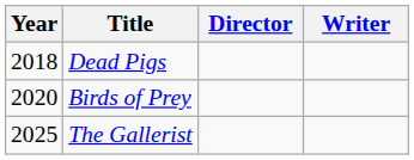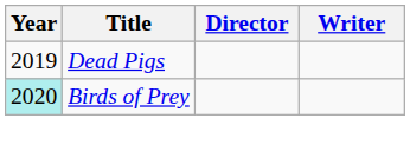 <table class="wikitable">
 <tr>
 <th>Year</th>
 <th>Title</th>
 <th width=65><a href='#'>Director</a></th>
 <th width=65><a href='#'>Writer</a></th>
 </tr>
 <tr>
-<td>2018</td>
+<td>2019</td>
 <td><em><a href='#'>Dead Pigs</a></em></td>
 <td></td>
 <td></td>
 </tr>
 <tr>
-<td>2020</td>
+<td style="background: paleturquoise;">2020</td>
 <td><em><a href='#'>Birds of Prey</a></em></td>
 <td></td>
 <td></td>
 </tr>
-<tr>
-<td>2025</td>
-<td><em><a href='#'>The Gallerist</a></em></td>
-<td></td>
-<td></td>
-</tr>
 </table>
